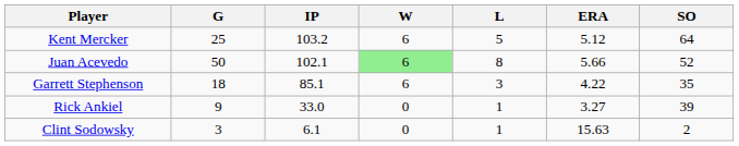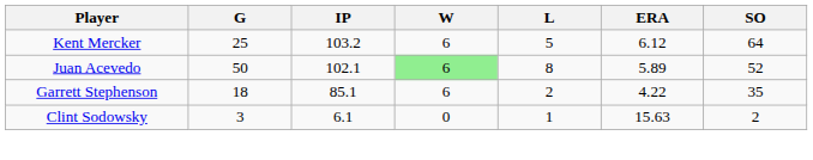 <table class="wikitable sortable">
 <tr>
 <th bgcolor="#DDDDFF" width="16%">Player</th>
 <th bgcolor="#DDDDFF" width="9%">G</th>
 <th bgcolor="#DDDDFF" width="9%">IP</th>
 <th bgcolor="#DDDDFF" width="9%">W</th>
 <th bgcolor="#DDDDFF" width="9%">L</th>
 <th bgcolor="#DDDDFF" width="9%">ERA</th>
 <th bgcolor="#DDDDFF" width="9%">SO</th>
 </tr>
 <tr align="center">
 <td><a href='#'>Kent Mercker</a></td>
 <td>25</td>
 <td>103.2</td>
 <td>6</td>
 <td>5</td>
-<td>5.12</td>
+<td>6.12</td>
 <td>64</td>
 </tr>
 <tr align=center>
 <td><a href='#'>Juan Acevedo</a></td>
 <td>50</td>
 <td>102.1</td>
 <td style="background: lightgreen;">6</td>
 <td>8</td>
-<td>5.66</td>
+<td>5.89</td>
 <td>52</td>
 </tr>
 <tr align=center>
 <td><a href='#'>Garrett Stephenson</a></td>
 <td>18</td>
 <td>85.1</td>
 <td>6</td>
-<td>3</td>
+<td>2</td>
 <td>4.22</td>
 <td>35</td>
-</tr>
-<tr align=center>
-<td><a href='#'>Rick Ankiel</a></td>
-<td>9</td>
-<td>33.0</td>
-<td>0</td>
-<td>1</td>
-<td>3.27</td>
-<td>39</td>
 </tr>
 <tr align=center>
 <td><a href='#'>Clint Sodowsky</a></td>
 <td>3</td>
 <td>6.1</td>
 <td>0</td>
 <td>1</td>
 <td>15.63</td>
 <td>2</td>
 </tr>
 </table>
